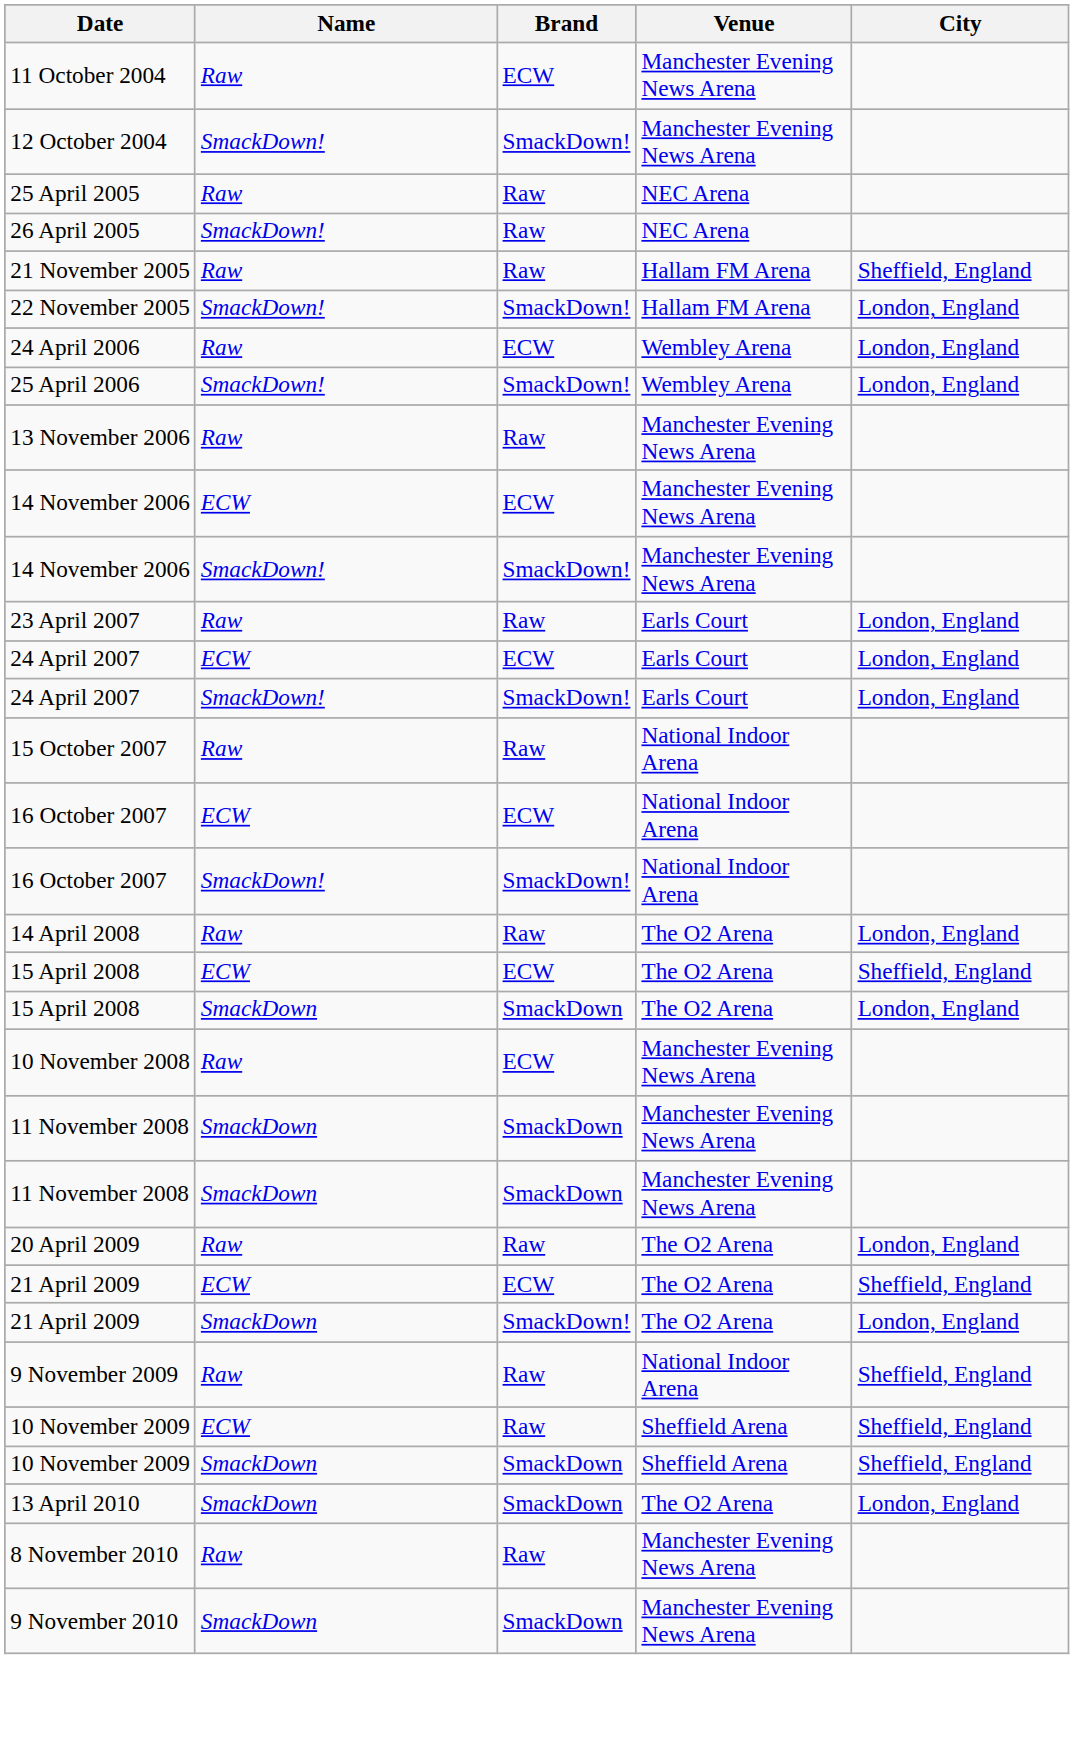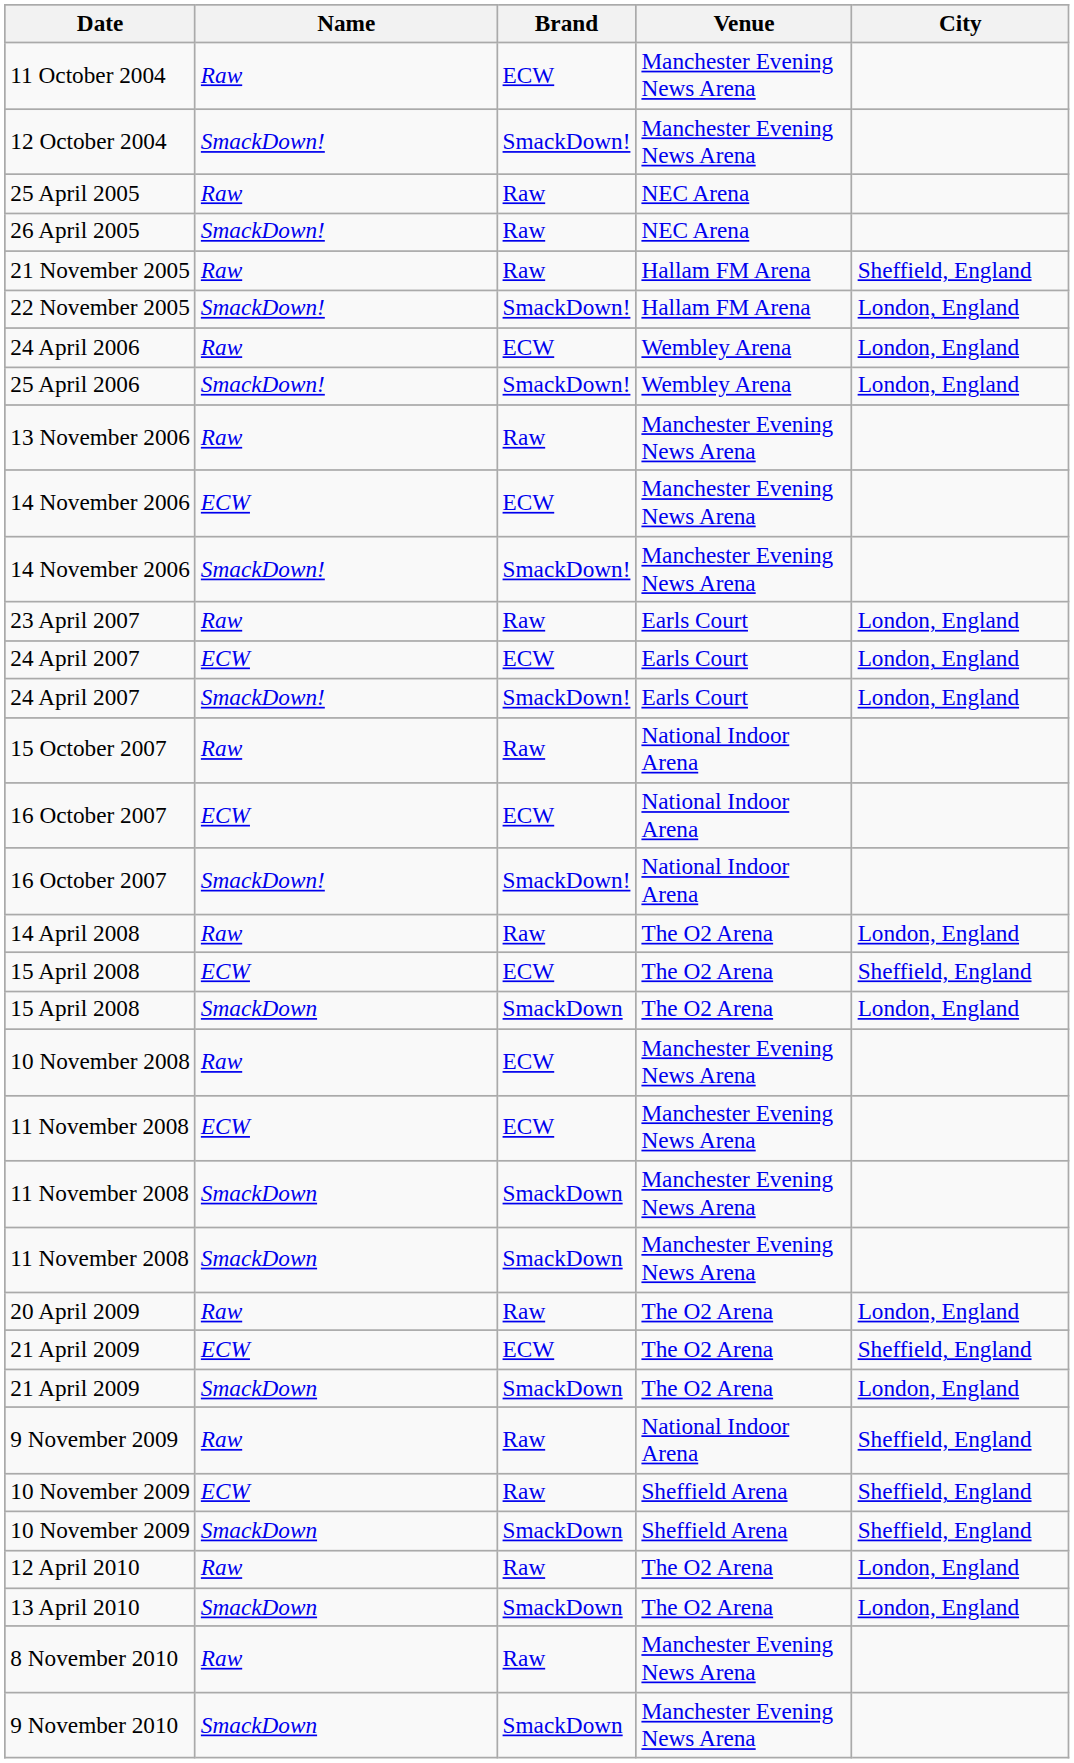 <table class="wikitable" style="font-size:85%;">
 <tr>
 <th>Date</th>
 <th width="170">Name</th>
 <th>Brand</th>
 <th width="120">Venue</th>
 <th width="120">City</th>
 </tr>
 <tr>
 <td>11 October 2004</td>
 <td><a href='#'><em>Raw</em></a></td>
 <td><a href='#'>ECW</a></td>
 <td><a href='#'>Manchester Evening News Arena</a></td>
 <td></td>
 </tr>
 <tr>
 <td>12 October 2004<br></td>
 <td><a href='#'><em>SmackDown!</em></a></td>
 <td><a href='#'>SmackDown!</a></td>
 <td><a href='#'>Manchester Evening News Arena</a></td>
 <td></td>
 </tr>
 <tr>
 <td>25 April 2005</td>
 <td><a href='#'><em>Raw</em></a></td>
 <td><a href='#'>Raw</a></td>
 <td><a href='#'>NEC Arena</a></td>
 <td></td>
 </tr>
 <tr>
 <td>26 April 2005<br></td>
 <td><a href='#'><em>SmackDown!</em></a></td>
 <td><a href='#'>Raw</a></td>
 <td><a href='#'>NEC Arena</a></td>
 <td></td>
 </tr>
 <tr>
 <td>21 November 2005</td>
 <td><a href='#'><em>Raw</em></a></td>
 <td><a href='#'>Raw</a></td>
 <td><a href='#'>Hallam FM Arena</a></td>
 <td><a href='#'>Sheffield, England</a></td>
 </tr>
 <tr>
 <td>22 November 2005<br></td>
 <td><a href='#'><em>SmackDown!</em></a></td>
 <td><a href='#'>SmackDown!</a></td>
 <td><a href='#'>Hallam FM Arena</a></td>
 <td><a href='#'>London, England</a></td>
 </tr>
 <tr>
 <td>24 April 2006</td>
 <td><a href='#'><em>Raw</em></a></td>
 <td><a href='#'>ECW</a></td>
 <td><a href='#'>Wembley Arena</a></td>
 <td><a href='#'>London, England</a></td>
 </tr>
 <tr>
 <td>25 April 2006<br></td>
 <td><a href='#'><em>SmackDown!</em></a></td>
 <td><a href='#'>SmackDown!</a></td>
 <td><a href='#'>Wembley Arena</a></td>
 <td><a href='#'>London, England</a></td>
 </tr>
 <tr>
 <td>13 November 2006</td>
 <td><a href='#'><em>Raw</em></a></td>
 <td><a href='#'>Raw</a></td>
 <td><a href='#'>Manchester Evening News Arena</a></td>
 <td></td>
 </tr>
 <tr>
 <td>14 November 2006</td>
 <td><a href='#'><em>ECW</em></a></td>
 <td><a href='#'>ECW</a></td>
 <td><a href='#'>Manchester Evening News Arena</a></td>
 <td></td>
 </tr>
 <tr>
 <td>14 November 2006<br></td>
 <td><a href='#'><em>SmackDown!</em></a></td>
 <td><a href='#'>SmackDown!</a></td>
 <td><a href='#'>Manchester Evening News Arena</a></td>
 <td></td>
 </tr>
 <tr>
 <td>23 April 2007</td>
 <td><a href='#'><em>Raw</em></a></td>
 <td><a href='#'>Raw</a></td>
 <td><a href='#'>Earls Court</a></td>
 <td><a href='#'>London, England</a></td>
 </tr>
 <tr>
 <td>24 April 2007</td>
 <td><a href='#'><em>ECW</em></a></td>
 <td><a href='#'>ECW</a></td>
 <td><a href='#'>Earls Court</a></td>
 <td><a href='#'>London, England</a></td>
 </tr>
 <tr>
 <td>24 April 2007<br></td>
 <td><a href='#'><em>SmackDown!</em></a></td>
 <td><a href='#'>SmackDown!</a></td>
 <td><a href='#'>Earls Court</a></td>
 <td><a href='#'>London, England</a></td>
 </tr>
 <tr>
 <td>15 October 2007</td>
 <td><a href='#'><em>Raw</em></a></td>
 <td><a href='#'>Raw</a></td>
 <td><a href='#'>National Indoor Arena</a></td>
 <td></td>
 </tr>
 <tr>
 <td>16 October 2007</td>
 <td><a href='#'><em>ECW</em></a></td>
 <td><a href='#'>ECW</a></td>
 <td><a href='#'>National Indoor Arena</a></td>
 <td></td>
 </tr>
 <tr>
 <td>16 October 2007<br></td>
 <td><a href='#'><em>SmackDown!</em></a></td>
 <td><a href='#'>SmackDown!</a></td>
 <td><a href='#'>National Indoor Arena</a></td>
 <td></td>
 </tr>
 <tr>
 <td>14 April 2008</td>
 <td><a href='#'><em>Raw</em></a></td>
 <td><a href='#'>Raw</a></td>
 <td><a href='#'>The O2 Arena</a></td>
 <td><a href='#'>London, England</a></td>
 </tr>
 <tr>
 <td>15 April 2008</td>
 <td><a href='#'><em>ECW</em></a></td>
 <td><a href='#'>ECW</a></td>
 <td><a href='#'>The O2 Arena</a></td>
 <td><a href='#'>Sheffield, England</a></td>
 </tr>
 <tr>
 <td>15 April 2008<br></td>
 <td><a href='#'><em>SmackDown</em></a></td>
 <td><a href='#'>SmackDown</a></td>
 <td><a href='#'>The O2 Arena</a></td>
 <td><a href='#'>London, England</a></td>
 </tr>
 <tr>
 <td>10 November 2008</td>
 <td><a href='#'><em>Raw</em></a></td>
 <td><a href='#'>ECW</a></td>
 <td><a href='#'>Manchester Evening News Arena</a></td>
 <td></td>
 </tr>
 <tr>
+<td>11 November 2008</td>
+<td><a href='#'><em>ECW</em></a></td>
+<td><a href='#'>ECW</a></td>
+<td><a href='#'>Manchester Evening News Arena</a></td>
+<td></td>
+</tr>
+<tr>
 <td>11 November 2008<br></td>
 <td><a href='#'><em>SmackDown</em></a></td>
 <td><a href='#'>SmackDown</a></td>
 <td><a href='#'>Manchester Evening News Arena</a></td>
 <td></td>
 </tr>
 <tr>
 <td>11 November 2008<br></td>
 <td><a href='#'><em>SmackDown</em></a></td>
 <td><a href='#'>SmackDown</a></td>
 <td><a href='#'>Manchester Evening News Arena</a></td>
 <td></td>
 </tr>
 <tr>
 <td>20 April 2009</td>
 <td><a href='#'><em>Raw</em></a></td>
 <td><a href='#'>Raw</a></td>
 <td><a href='#'>The O2 Arena</a></td>
 <td><a href='#'>London, England</a></td>
 </tr>
 <tr>
 <td>21 April 2009</td>
 <td><a href='#'><em>ECW</em></a></td>
 <td><a href='#'>ECW</a></td>
 <td><a href='#'>The O2 Arena</a></td>
 <td><a href='#'>Sheffield, England</a></td>
 </tr>
 <tr>
 <td>21 April 2009<br></td>
 <td><a href='#'><em>SmackDown</em></a></td>
-<td><a href='#'>SmackDown!</a></td>
+<td><a href='#'>SmackDown</a></td>
 <td><a href='#'>The O2 Arena</a></td>
 <td><a href='#'>London, England</a></td>
 </tr>
 <tr>
 <td>9 November 2009</td>
 <td><a href='#'><em>Raw</em></a></td>
 <td><a href='#'>Raw</a></td>
 <td><a href='#'>National Indoor Arena</a></td>
 <td><a href='#'>Sheffield, England</a></td>
 </tr>
 <tr>
 <td>10 November 2009</td>
 <td><a href='#'><em>ECW</em></a></td>
 <td><a href='#'>Raw</a></td>
 <td><a href='#'>Sheffield Arena</a></td>
 <td><a href='#'>Sheffield, England</a></td>
 </tr>
 <tr>
 <td>10 November 2009<br></td>
 <td><a href='#'><em>SmackDown</em></a></td>
 <td><a href='#'>SmackDown</a></td>
 <td><a href='#'>Sheffield Arena</a></td>
 <td><a href='#'>Sheffield, England</a></td>
 </tr>
 <tr>
+<td>12 April 2010</td>
+<td><a href='#'><em>Raw</em></a></td>
+<td><a href='#'>Raw</a></td>
+<td><a href='#'>The O2 Arena</a></td>
+<td><a href='#'>London, England</a></td>
+</tr>
+<tr>
 <td>13 April 2010<br></td>
 <td><a href='#'><em>SmackDown</em></a></td>
 <td><a href='#'>SmackDown</a></td>
 <td><a href='#'>The O2 Arena</a></td>
 <td><a href='#'>London, England</a></td>
 </tr>
 <tr>
 <td>8 November 2010</td>
 <td><a href='#'><em>Raw</em></a></td>
 <td><a href='#'>Raw</a></td>
 <td><a href='#'>Manchester Evening News Arena</a></td>
 <td></td>
 </tr>
 <tr>
 <td>9 November 2010<br></td>
 <td><a href='#'><em>SmackDown</em></a></td>
 <td><a href='#'>SmackDown</a></td>
 <td><a href='#'>Manchester Evening News Arena</a></td>
 <td></td>
 </tr>
 </table>
